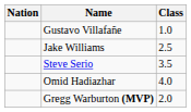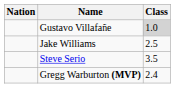 <table class="wikitable">
 <tr>
 <th>Nation</th>
 <th>Name</th>
 <th>Class</th>
 </tr>
 <tr>
 <td></td>
 <td>Gustavo Villafañe</td>
-<td>1.0</td>
+<td style="background: lightgrey;">1.0</td>
 </tr>
 <tr>
 <td></td>
 <td>Jake Williams</td>
 <td>2.5</td>
 </tr>
 <tr>
 <td></td>
 <td><a href='#'>Steve Serio</a></td>
 <td>3.5</td>
 </tr>
 <tr>
 <td></td>
-<td>Omid Hadiazhar</td>
-<td>4.0</td>
-</tr>
-<tr>
-<td></td>
 <td>Gregg Warburton <strong>(MVP)</strong></td>
-<td>2.0</td>
+<td>2.4</td>
 </tr>
 </table>
